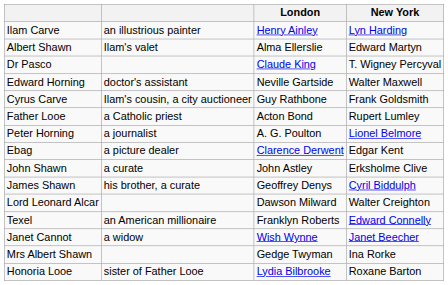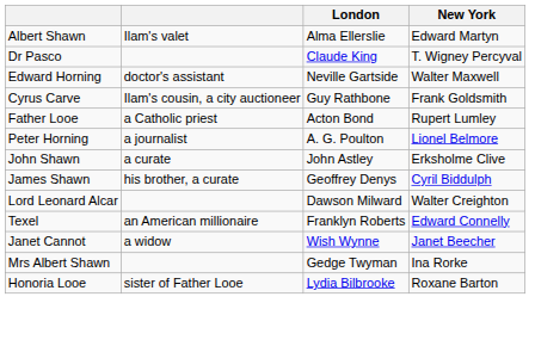 <table class="wikitable plainrowheaders" style="text-align: left; margin-right: 0;">
 <tr>
 <th scope="col"></th>
 <th scope="col"></th>
 <th scope="col">London</th>
 <th scope="col">New York</th>
-</tr>
-<tr>
-<td>Ilam Carve</td>
-<td>an illustrious painter</td>
-<td><a href='#'>Henry Ainley</a></td>
-<td><a href='#'>Lyn Harding</a></td>
 </tr>
 <tr>
 <td>Albert Shawn</td>
 <td>Ilam's valet</td>
 <td>Alma Ellerslie</td>
 <td>Edward Martyn</td>
 </tr>
 <tr>
 <td>Dr Pasco</td>
 <td></td>
 <td><a href='#'>Claude King</a></td>
 <td>T. Wigney Percyval</td>
 </tr>
 <tr>
 <td>Edward Horning</td>
 <td>doctor's assistant</td>
 <td>Neville Gartside</td>
 <td>Walter Maxwell</td>
 </tr>
 <tr>
 <td>Cyrus Carve</td>
 <td>Ilam's cousin, a city auctioneer</td>
 <td>Guy Rathbone</td>
 <td>Frank Goldsmith</td>
 </tr>
 <tr>
 <td>Father Looe</td>
 <td>a Catholic priest</td>
 <td>Acton Bond</td>
 <td>Rupert Lumley</td>
 </tr>
 <tr>
 <td>Peter Horning</td>
 <td>a journalist</td>
 <td>A. G. Poulton</td>
 <td><a href='#'>Lionel Belmore</a></td>
-</tr>
-<tr>
-<td>Ebag</td>
-<td>a picture dealer</td>
-<td><a href='#'>Clarence Derwent</a></td>
-<td>Edgar Kent</td>
 </tr>
 <tr>
 <td>John Shawn</td>
 <td>a curate</td>
 <td>John Astley</td>
 <td>Erksholme Clive</td>
 </tr>
 <tr>
 <td>James Shawn</td>
 <td>his brother, a curate</td>
 <td>Geoffrey Denys</td>
 <td><a href='#'>Cyril Biddulph</a></td>
 </tr>
 <tr>
 <td>Lord Leonard Alcar</td>
 <td></td>
 <td>Dawson Milward</td>
 <td>Walter Creighton</td>
 </tr>
 <tr>
 <td>Texel</td>
 <td>an American millionaire</td>
 <td>Franklyn Roberts</td>
 <td><a href='#'>Edward Connelly</a></td>
 </tr>
 <tr>
 <td>Janet Cannot</td>
 <td>a widow</td>
 <td><a href='#'>Wish Wynne</a></td>
 <td><a href='#'>Janet Beecher</a></td>
 </tr>
 <tr>
 <td>Mrs Albert Shawn</td>
 <td></td>
 <td>Gedge Twyman</td>
 <td>Ina Rorke</td>
 </tr>
 <tr>
 <td>Honoria Looe</td>
 <td>sister of Father Looe</td>
 <td><a href='#'>Lydia Bilbrooke</a></td>
 <td>Roxane Barton</td>
 </tr>
 </table>
